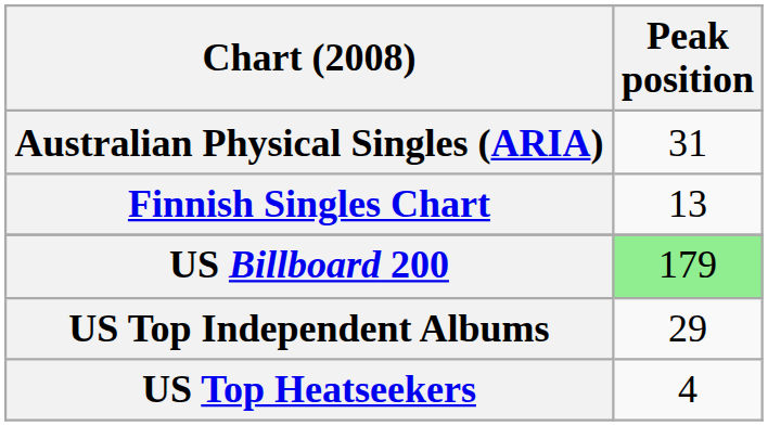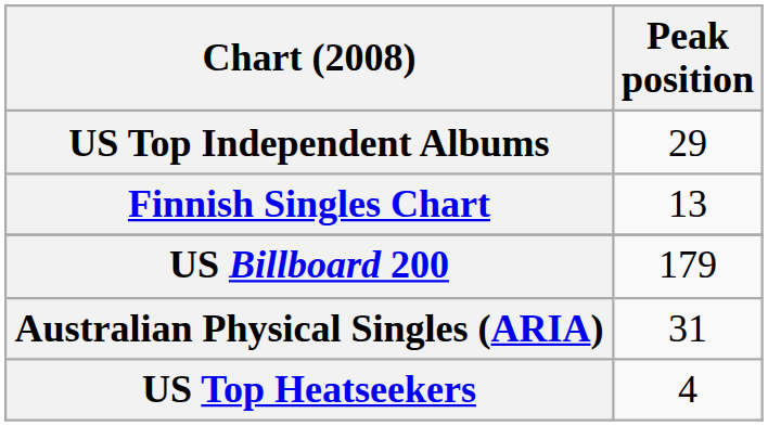 <table class="wikitable sortable plainrowheaders">
 <tr>
 <th scope="col">Chart (2008)</th>
 <th scope="col">Peak<br>position</th>
 </tr>
 <tr>
-<th scope="row">Australian Physical Singles (<a href='#'>ARIA</a>)</th>
-<td align=center>31</td>
+<th scope="row">US Top Independent Albums</th>
+<td style="text-align:center;">29</td>
 </tr>
 <tr>
 <th scope="row"><a href='#'>Finnish Singles Chart</a></th>
 <td style="text-align:center;">13</td>
 </tr>
 <tr>
 </tr>
 <tr>
 </tr>
 <tr>
 <th scope="row">US <a href='#'><em>Billboard</em> 200</a></th>
-<td style="background: lightgreen; text-align:center;">179</td>
+<td style="text-align:center;">179</td>
 </tr>
 <tr>
-<th scope="row">US Top Independent Albums</th>
-<td style="text-align:center;">29</td>
+<th scope="row">Australian Physical Singles (<a href='#'>ARIA</a>)</th>
+<td align=center>31</td>
 </tr>
 <tr>
 <th scope="row">US <a href='#'>Top Heatseekers</a></th>
 <td style="text-align:center;">4</td>
 </tr>
 </table>
